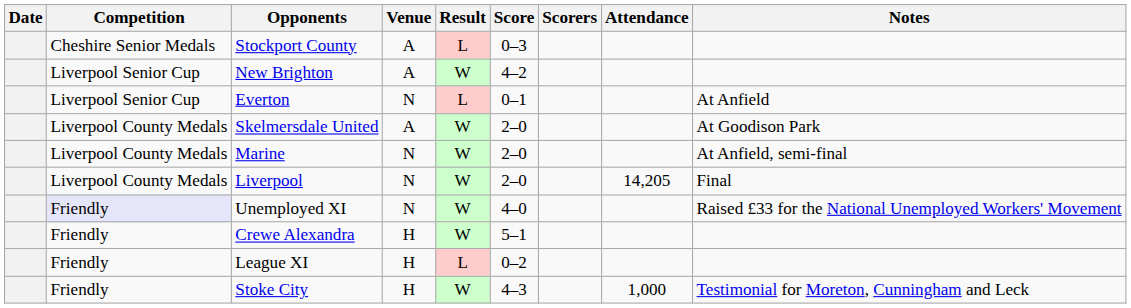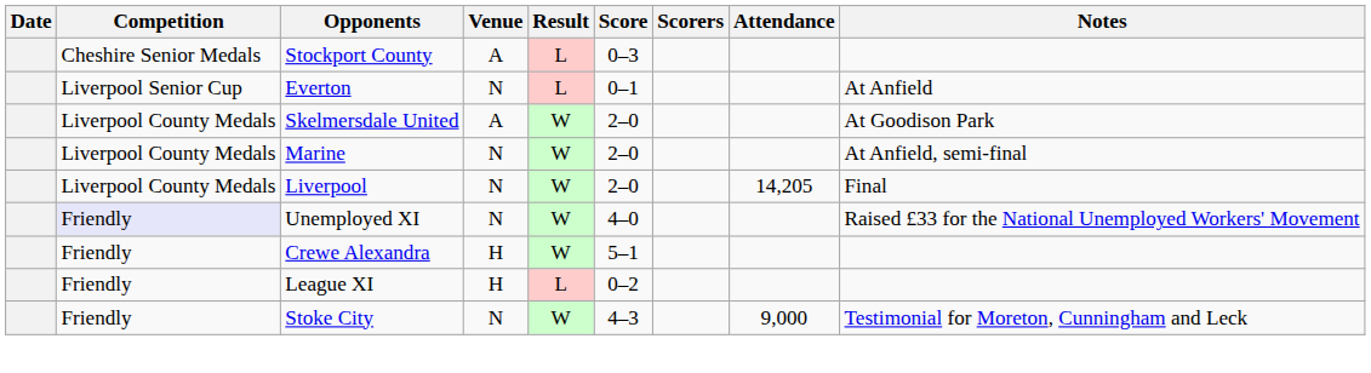 <table class="wikitable sortable plainrowheaders" style="text-align:center">
 <tr>
 <th scope="col">Date</th>
 <th scope="col">Competition</th>
 <th scope="col">Opponents</th>
 <th scope="col">Venue</th>
 <th scope="col">Result</th>
 <th scope="col">Score</th>
 <th scope="col" class="unsortable">Scorers</th>
 <th scope="col">Attendance</th>
 <th scope="col" class="unsortable">Notes</th>
 </tr>
 <tr>
 <th scope="row"></th>
 <td align="left">Cheshire Senior Medals</td>
 <td align="left"><a href='#'>Stockport County</a></td>
 <td>A</td>
 <td style="background-color:#FFCCCC">L</td>
 <td>0–3</td>
-<td></td>
-<td></td>
-<td></td>
-</tr>
-<tr>
-<th scope="row"></th>
-<td align="left">Liverpool Senior Cup</td>
-<td align="left"><a href='#'>New Brighton</a></td>
-<td>A</td>
-<td style="background-color:#CCFFCC">W</td>
-<td>4–2</td>
 <td></td>
 <td></td>
 <td></td>
 </tr>
 <tr>
 <th scope="row"></th>
 <td align="left">Liverpool Senior Cup</td>
 <td align="left"><a href='#'>Everton</a></td>
 <td>N</td>
 <td style="background-color:#FFCCCC">L</td>
 <td>0–1</td>
 <td></td>
 <td></td>
 <td align="left">At Anfield</td>
 </tr>
 <tr>
 <th scope="row"></th>
 <td align="left">Liverpool County Medals</td>
 <td align="left"><a href='#'>Skelmersdale United</a></td>
 <td>A</td>
 <td style="background-color:#CCFFCC">W</td>
 <td>2–0</td>
 <td></td>
 <td></td>
 <td align="left">At Goodison Park</td>
 </tr>
 <tr>
 <th scope="row"></th>
 <td align="left">Liverpool County Medals</td>
 <td align="left"><a href='#'>Marine</a></td>
 <td>N</td>
 <td style="background-color:#CCFFCC">W</td>
 <td>2–0</td>
 <td></td>
 <td></td>
 <td align="left">At Anfield, semi-final</td>
 </tr>
 <tr>
 <th scope="row"></th>
 <td align="left">Liverpool County Medals</td>
 <td align="left"><a href='#'>Liverpool</a></td>
 <td>N</td>
 <td style="background-color:#CCFFCC">W</td>
 <td>2–0</td>
 <td></td>
 <td>14,205</td>
 <td align="left">Final</td>
 </tr>
 <tr>
 <th scope="row"></th>
 <td align="left" style="background: lavender;">Friendly</td>
 <td align="left">Unemployed XI</td>
 <td>N</td>
 <td style="background-color:#CCFFCC">W</td>
 <td>4–0</td>
 <td></td>
 <td></td>
 <td align="left">Raised £33 for the <a href='#'>National Unemployed Workers' Movement</a></td>
 </tr>
 <tr>
 <th scope="row"></th>
 <td align="left">Friendly</td>
 <td align="left"><a href='#'>Crewe Alexandra</a></td>
 <td>H</td>
 <td style="background-color:#CCFFCC">W</td>
 <td>5–1</td>
 <td></td>
 <td></td>
 <td></td>
 </tr>
 <tr>
 <th scope="row"></th>
 <td align="left">Friendly</td>
 <td align="left">League XI</td>
 <td>H</td>
 <td style="background-color:#FFCCCC">L</td>
 <td>0–2</td>
 <td></td>
 <td></td>
 <td></td>
 </tr>
 <tr>
 <th scope="row"></th>
 <td align="left">Friendly</td>
 <td align="left"><a href='#'>Stoke City</a></td>
-<td>H</td>
+<td>N</td>
 <td style="background-color:#CCFFCC">W</td>
 <td>4–3</td>
 <td></td>
-<td>1,000</td>
+<td>9,000</td>
 <td align="left"><a href='#'>Testimonial</a> for <a href='#'>Moreton</a>, <a href='#'>Cunningham</a> and Leck</td>
 </tr>
 </table>
